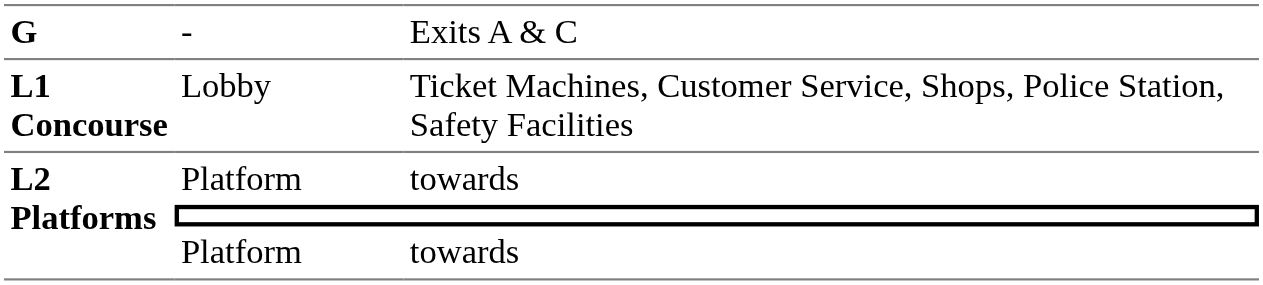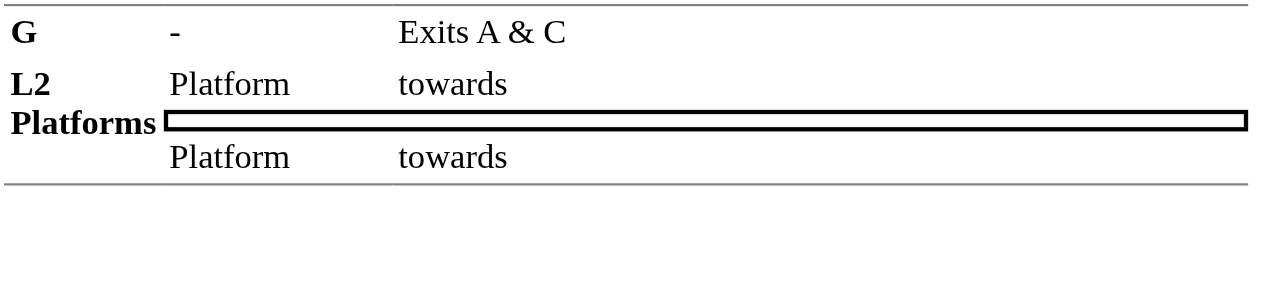 <table border=0 cellspacing=0 cellpadding=3>
 <tr>
 <td style="border-top:solid 1px gray;" width=50 valign=top><strong>G</strong></td>
 <td style="border-top:solid 1px gray;" width=100 valign=top>-</td>
 <td style="border-top:solid 1px gray;" width=390 valign=top>Exits A & C</td>
-</tr>
-<tr>
-<td style="border-bottom:solid 1px gray; border-top:solid 1px gray;" valign=top><strong>L1<br>Concourse</strong></td>
-<td style="border-bottom:solid 1px gray; border-top:solid 1px gray;" valign=top>Lobby</td>
-<td style="border-bottom:solid 1px gray; border-top:solid 1px gray;" valign=top>Ticket Machines, Customer Service, Shops, Police Station, Safety Facilities</td>
 </tr>
 <tr>
 <td style="border-bottom:solid 1px gray;" rowspan=3 valign=top><strong>L2<br>Platforms</strong></td>
 <td>Platform </td>
 <td>  towards  </td>
 </tr>
 <tr>
 <td style="border-right:solid 2px black;border-left:solid 2px black;border-top:solid 2px black;border-bottom:solid 2px black;text-align:center;" colspan=2></td>
 </tr>
 <tr>
 <td style="border-bottom:solid 1px gray;">Platform </td>
 <td style="border-bottom:solid 1px gray;"> towards   </td>
 </tr>
 </table>
